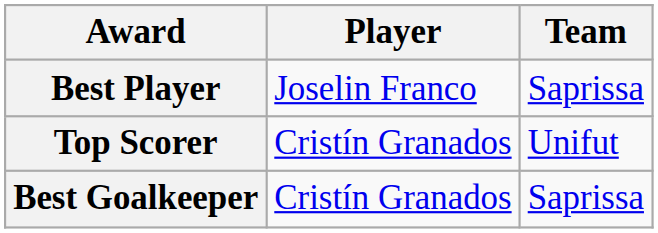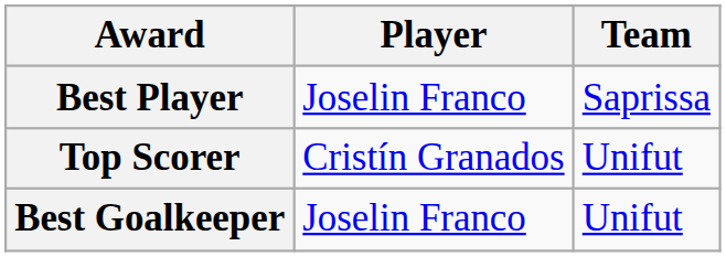 <table class="wikitable">
 <tr>
 <th>Award</th>
 <th>Player</th>
 <th>Team</th>
 </tr>
 <tr>
 <th>Best Player</th>
 <td> <a href='#'>Joselin Franco</a></td>
 <td> <a href='#'>Saprissa</a></td>
 </tr>
 <tr>
 <th>Top Scorer</th>
 <td> <a href='#'>Cristín Granados</a></td>
 <td> <a href='#'>Unifut</a></td>
 </tr>
 <tr>
 <th>Best Goalkeeper</th>
-<td> <a href='#'>Cristín Granados</a></td>
-<td> <a href='#'>Saprissa</a></td>
+<td> <a href='#'>Joselin Franco</a></td>
+<td> <a href='#'>Unifut</a></td>
 </tr>
 </table>
